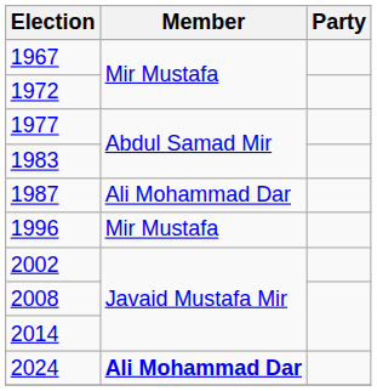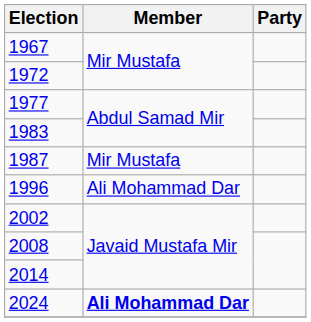 <table class="wikitable sortable">
 <tr>
 <th>Election</th>
 <th>Member</th>
 <th colspan=2>Party</th>
 </tr>
 <tr>
 <td><a href='#'>1967</a></td>
 <td rowspan=2><a href='#'>Mir Mustafa</a></td>
 <td></td>
 </tr>
 <tr>
 <td><a href='#'>1972</a></td>
 </tr>
 <tr>
 <td><a href='#'>1977</a></td>
 <td rowspan=2><a href='#'>Abdul Samad Mir</a></td>
 <td></td>
 </tr>
 <tr>
 <td><a href='#'>1983</a></td>
 </tr>
 <tr>
 <td><a href='#'>1987</a></td>
-<td><a href='#'>Ali Mohammad Dar</a></td>
+<td><a href='#'>Mir Mustafa</a></td>
 <td></td>
 </tr>
 <tr>
 <td><a href='#'>1996</a></td>
-<td><a href='#'>Mir Mustafa</a></td>
+<td><a href='#'>Ali Mohammad Dar</a></td>
 <td></td>
 </tr>
 <tr>
 <td><a href='#'>2002</a></td>
 <td rowspan=3><a href='#'>Javaid Mustafa Mir</a></td>
 <td></td>
 </tr>
 <tr>
 <td><a href='#'>2008</a></td>
 </tr>
 <tr>
 <td><a href='#'>2014</a></td>
 </tr>
 <tr>
 <td><a href='#'>2024</a></td>
 <td><strong><a href='#'>Ali Mohammad Dar</a></strong></td>
 <td></td>
 </tr>
 <tr>
 </tr>
 </table>
